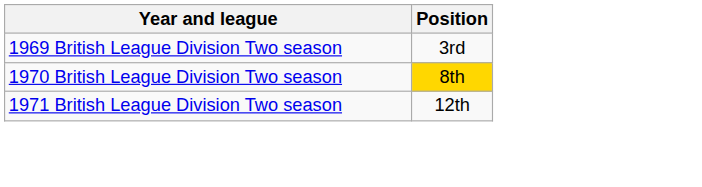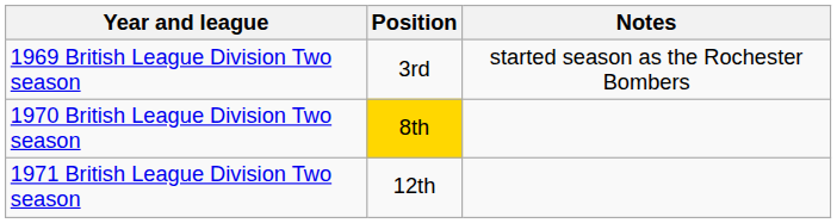 <table class="wikitable">
 <tr>
 <th width=350>Year and league</th>
 <th width=50>Position</th>
+<th width=350>Notes</th>
 </tr>
 <tr align=center>
 <td align="left"><a href='#'>1969 British League Division Two season</a></td>
 <td>3rd</td>
+<td>started season as the Rochester Bombers</td>
 </tr>
 <tr align=center>
 <td align="left"><a href='#'>1970 British League Division Two season</a></td>
 <td style="background: gold;">8th</td>
+<td></td>
 </tr>
 <tr align=center>
 <td align="left"><a href='#'>1971 British League Division Two season</a></td>
 <td>12th</td>
+<td></td>
 </tr>
 </table>
